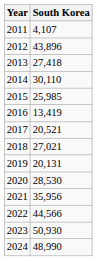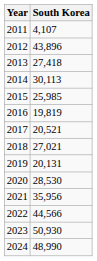 <table class="wikitable">
 <tr>
 <th>Year</th>
 <th>South Korea</th>
 </tr>
 <tr>
 <td>2011</td>
 <td>4,107</td>
 </tr>
 <tr>
 <td>2012</td>
 <td>43,896</td>
 </tr>
 <tr>
 <td>2013</td>
 <td>27,418</td>
 </tr>
 <tr>
 <td>2014</td>
-<td>30,110</td>
+<td>30,113</td>
 </tr>
 <tr>
 <td>2015</td>
 <td>25,985</td>
 </tr>
 <tr>
 <td>2016</td>
-<td>13,419</td>
+<td>19,819</td>
 </tr>
 <tr>
 <td>2017</td>
 <td>20,521</td>
 </tr>
 <tr>
 <td>2018</td>
 <td>27,021</td>
 </tr>
 <tr>
 <td>2019</td>
 <td>20,131</td>
 </tr>
 <tr>
 <td>2020</td>
 <td>28,530</td>
 </tr>
 <tr>
 <td>2021</td>
 <td>35,956</td>
 </tr>
 <tr>
 <td>2022</td>
 <td>44,566</td>
 </tr>
 <tr>
 <td>2023</td>
 <td>50,930</td>
 </tr>
 <tr>
 <td>2024</td>
 <td>48,990</td>
 </tr>
 </table>
